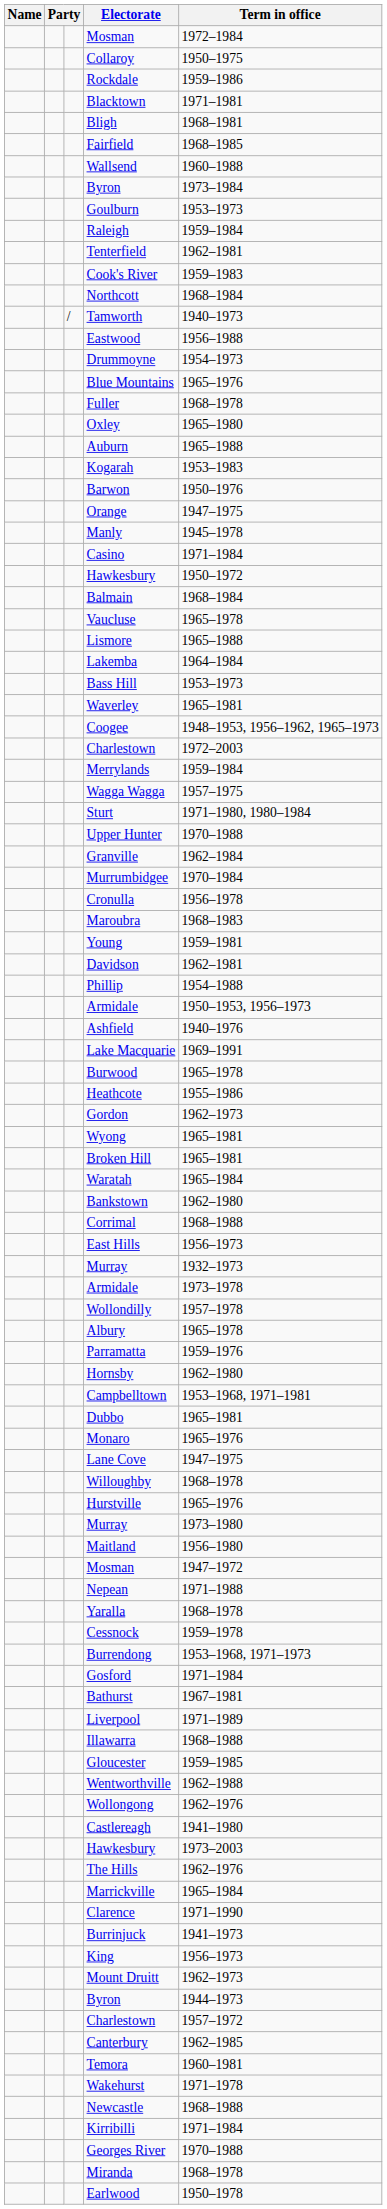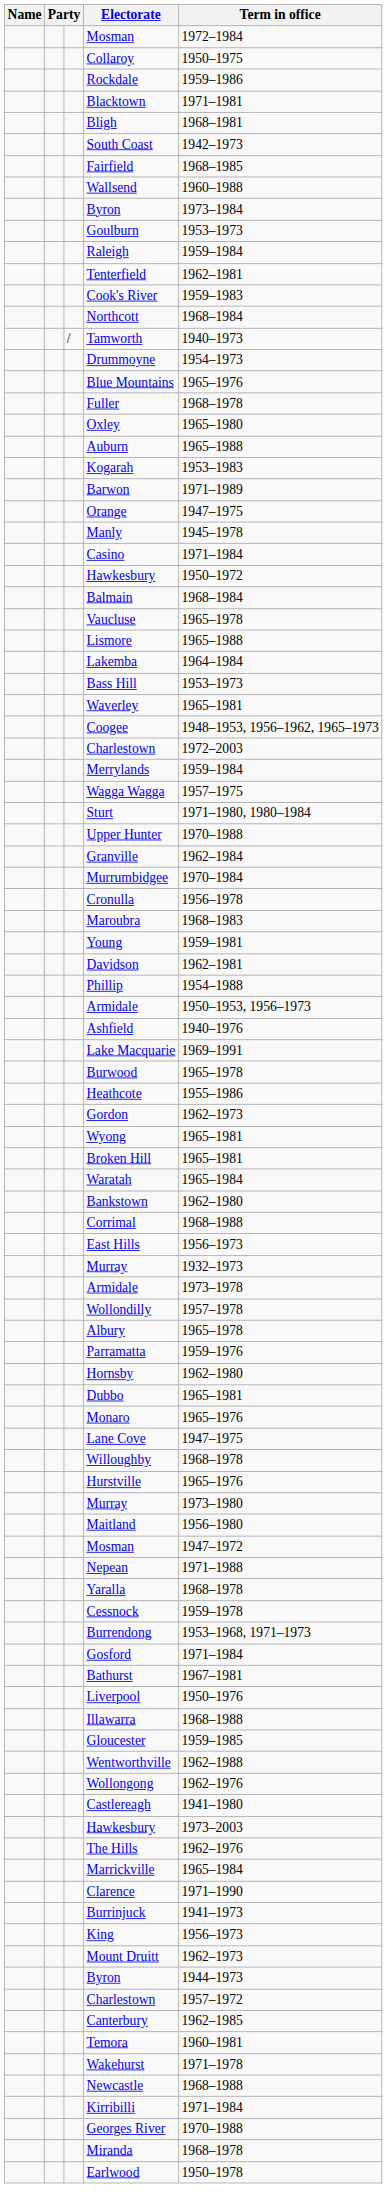 <table class="wikitable sortable">
 <tr>
 <th>Name</th>
 <th colspan=2>Party</th>
 <th><a href='#'>Electorate</a></th>
 <th>Term in office</th>
 </tr>
 <tr>
 <td></td>
 <td> </td>
 <td></td>
 <td><a href='#'>Mosman</a></td>
 <td>1972–1984</td>
 </tr>
 <tr>
 <td></td>
 <td> </td>
 <td></td>
 <td><a href='#'>Collaroy</a></td>
 <td>1950–1975</td>
 </tr>
 <tr>
 <td></td>
 <td> </td>
 <td></td>
 <td><a href='#'>Rockdale</a></td>
 <td>1959–1986</td>
 </tr>
 <tr>
 <td></td>
 <td> </td>
 <td></td>
 <td><a href='#'>Blacktown</a></td>
 <td>1971–1981</td>
 </tr>
 <tr>
 <td></td>
 <td> </td>
 <td></td>
 <td><a href='#'>Bligh</a></td>
 <td>1968–1981</td>
+</tr>
+<tr>
+<td></td>
+<td> </td>
+<td></td>
+<td><a href='#'>South Coast</a></td>
+<td>1942–1973</td>
 </tr>
 <tr>
 <td></td>
 <td> </td>
 <td></td>
 <td><a href='#'>Fairfield</a></td>
 <td>1968–1985</td>
 </tr>
 <tr>
 <td></td>
 <td> </td>
 <td></td>
 <td><a href='#'>Wallsend</a></td>
 <td>1960–1988</td>
 </tr>
 <tr>
 <td></td>
 <td> </td>
 <td></td>
 <td><a href='#'>Byron</a></td>
 <td>1973–1984</td>
 </tr>
 <tr>
 <td></td>
 <td> </td>
 <td></td>
 <td><a href='#'>Goulburn</a></td>
 <td>1953–1973</td>
 </tr>
 <tr>
 <td></td>
 <td> </td>
 <td></td>
 <td><a href='#'>Raleigh</a></td>
 <td>1959–1984</td>
 </tr>
 <tr>
 <td></td>
 <td> </td>
 <td></td>
 <td><a href='#'>Tenterfield</a></td>
 <td>1962–1981</td>
 </tr>
 <tr>
 <td></td>
 <td> </td>
 <td></td>
 <td><a href='#'>Cook's River</a></td>
 <td>1959–1983</td>
 </tr>
 <tr>
 <td></td>
 <td> </td>
 <td></td>
 <td><a href='#'>Northcott</a></td>
 <td>1968–1984</td>
 </tr>
 <tr>
 <td></td>
 <td> </td>
 <td>/</td>
 <td><a href='#'>Tamworth</a></td>
 <td>1940–1973</td>
 </tr>
 <tr>
 <td></td>
 <td> </td>
 <td></td>
-<td><a href='#'>Eastwood</a></td>
-<td>1956–1988</td>
-</tr>
-<tr>
-<td></td>
-<td> </td>
-<td></td>
 <td><a href='#'>Drummoyne</a></td>
 <td>1954–1973</td>
 </tr>
 <tr>
 <td></td>
 <td> </td>
 <td></td>
 <td><a href='#'>Blue Mountains</a></td>
 <td>1965–1976</td>
 </tr>
 <tr>
 <td></td>
 <td> </td>
 <td></td>
 <td><a href='#'>Fuller</a></td>
 <td>1968–1978</td>
 </tr>
 <tr>
 <td></td>
 <td> </td>
 <td></td>
 <td><a href='#'>Oxley</a></td>
 <td>1965–1980</td>
 </tr>
 <tr>
 <td></td>
 <td> </td>
 <td></td>
 <td><a href='#'>Auburn</a></td>
 <td>1965–1988</td>
 </tr>
 <tr>
 <td></td>
 <td> </td>
 <td></td>
 <td><a href='#'>Kogarah</a></td>
 <td>1953–1983</td>
 </tr>
 <tr>
 <td></td>
 <td> </td>
 <td></td>
 <td><a href='#'>Barwon</a></td>
-<td>1950–1976</td>
+<td>1971–1989</td>
 </tr>
 <tr>
 <td></td>
 <td> </td>
 <td></td>
 <td><a href='#'>Orange</a></td>
 <td>1947–1975</td>
 </tr>
 <tr>
 <td></td>
 <td> </td>
 <td></td>
 <td><a href='#'>Manly</a></td>
 <td>1945–1978</td>
 </tr>
 <tr>
 <td></td>
 <td> </td>
 <td></td>
 <td><a href='#'>Casino</a></td>
 <td>1971–1984</td>
 </tr>
 <tr>
 <td></td>
 <td> </td>
 <td></td>
 <td><a href='#'>Hawkesbury</a></td>
 <td>1950–1972</td>
 </tr>
 <tr>
 <td></td>
 <td> </td>
 <td></td>
 <td><a href='#'>Balmain</a></td>
 <td>1968–1984</td>
 </tr>
 <tr>
 <td></td>
 <td> </td>
 <td></td>
 <td><a href='#'>Vaucluse</a></td>
 <td>1965–1978</td>
 </tr>
 <tr>
 <td></td>
 <td> </td>
 <td></td>
 <td><a href='#'>Lismore</a></td>
 <td>1965–1988</td>
 </tr>
 <tr>
 <td></td>
 <td> </td>
 <td></td>
 <td><a href='#'>Lakemba</a></td>
 <td>1964–1984</td>
 </tr>
 <tr>
 <td></td>
 <td> </td>
 <td></td>
 <td><a href='#'>Bass Hill</a></td>
 <td>1953–1973</td>
 </tr>
 <tr>
 <td></td>
 <td> </td>
 <td></td>
 <td><a href='#'>Waverley</a></td>
 <td>1965–1981</td>
 </tr>
 <tr>
 <td></td>
 <td> </td>
 <td></td>
 <td><a href='#'>Coogee</a></td>
 <td>1948–1953, 1956–1962, 1965–1973</td>
 </tr>
 <tr>
 <td></td>
 <td> </td>
 <td></td>
 <td><a href='#'>Charlestown</a></td>
 <td>1972–2003</td>
 </tr>
 <tr>
 <td></td>
 <td> </td>
 <td></td>
 <td><a href='#'>Merrylands</a></td>
 <td>1959–1984</td>
 </tr>
 <tr>
 <td></td>
 <td> </td>
 <td></td>
 <td><a href='#'>Wagga Wagga</a></td>
 <td>1957–1975</td>
 </tr>
 <tr>
 <td></td>
 <td> </td>
 <td></td>
 <td><a href='#'>Sturt</a></td>
 <td>1971–1980, 1980–1984</td>
 </tr>
 <tr>
 <td></td>
 <td> </td>
 <td></td>
 <td><a href='#'>Upper Hunter</a></td>
 <td>1970–1988</td>
 </tr>
 <tr>
 <td></td>
 <td> </td>
 <td></td>
 <td><a href='#'>Granville</a></td>
 <td>1962–1984</td>
 </tr>
 <tr>
 <td></td>
 <td> </td>
 <td></td>
 <td><a href='#'>Murrumbidgee</a></td>
 <td>1970–1984</td>
 </tr>
 <tr>
 <td></td>
 <td> </td>
 <td></td>
 <td><a href='#'>Cronulla</a></td>
 <td>1956–1978</td>
 </tr>
 <tr>
 <td></td>
 <td> </td>
 <td></td>
 <td><a href='#'>Maroubra</a></td>
 <td>1968–1983</td>
 </tr>
 <tr>
 <td></td>
 <td> </td>
 <td></td>
 <td><a href='#'>Young</a></td>
 <td>1959–1981</td>
 </tr>
 <tr>
 <td></td>
 <td> </td>
 <td></td>
 <td><a href='#'>Davidson</a></td>
 <td>1962–1981</td>
 </tr>
 <tr>
 <td></td>
 <td> </td>
 <td></td>
 <td><a href='#'>Phillip</a></td>
 <td>1954–1988</td>
 </tr>
 <tr>
 <td></td>
 <td> </td>
 <td></td>
 <td><a href='#'>Armidale</a></td>
 <td>1950–1953, 1956–1973</td>
 </tr>
 <tr>
 <td></td>
 <td> </td>
 <td></td>
 <td><a href='#'>Ashfield</a></td>
 <td>1940–1976</td>
 </tr>
 <tr>
 <td></td>
 <td> </td>
 <td></td>
 <td><a href='#'>Lake Macquarie</a></td>
 <td>1969–1991</td>
 </tr>
 <tr>
 <td></td>
 <td> </td>
 <td></td>
 <td><a href='#'>Burwood</a></td>
 <td>1965–1978</td>
 </tr>
 <tr>
 <td></td>
 <td> </td>
 <td></td>
 <td><a href='#'>Heathcote</a></td>
 <td>1955–1986</td>
 </tr>
 <tr>
 <td></td>
 <td> </td>
 <td></td>
 <td><a href='#'>Gordon</a></td>
 <td>1962–1973</td>
 </tr>
 <tr>
 <td></td>
 <td> </td>
 <td></td>
 <td><a href='#'>Wyong</a></td>
 <td>1965–1981</td>
 </tr>
 <tr>
 <td></td>
 <td> </td>
 <td></td>
 <td><a href='#'>Broken Hill</a></td>
 <td>1965–1981</td>
 </tr>
 <tr>
 <td></td>
 <td> </td>
 <td></td>
 <td><a href='#'>Waratah</a></td>
 <td>1965–1984</td>
 </tr>
 <tr>
 <td></td>
 <td> </td>
 <td></td>
 <td><a href='#'>Bankstown</a></td>
 <td>1962–1980</td>
 </tr>
 <tr>
 <td></td>
 <td> </td>
 <td></td>
 <td><a href='#'>Corrimal</a></td>
 <td>1968–1988</td>
 </tr>
 <tr>
 <td></td>
 <td> </td>
 <td></td>
 <td><a href='#'>East Hills</a></td>
 <td>1956–1973</td>
 </tr>
 <tr>
 <td></td>
 <td> </td>
 <td></td>
 <td><a href='#'>Murray</a></td>
 <td>1932–1973</td>
 </tr>
 <tr>
 <td></td>
 <td> </td>
 <td></td>
 <td><a href='#'>Armidale</a></td>
 <td>1973–1978</td>
 </tr>
 <tr>
 <td></td>
 <td> </td>
 <td></td>
 <td><a href='#'>Wollondilly</a></td>
 <td>1957–1978</td>
 </tr>
 <tr>
 <td></td>
 <td> </td>
 <td></td>
 <td><a href='#'>Albury</a></td>
 <td>1965–1978</td>
 </tr>
 <tr>
 <td></td>
 <td> </td>
 <td></td>
 <td><a href='#'>Parramatta</a></td>
 <td>1959–1976</td>
 </tr>
 <tr>
 <td></td>
 <td> </td>
 <td></td>
 <td><a href='#'>Hornsby</a></td>
 <td>1962–1980</td>
 </tr>
 <tr>
 <td></td>
 <td> </td>
 <td></td>
-<td><a href='#'>Campbelltown</a></td>
-<td>1953–1968, 1971–1981</td>
-</tr>
-<tr>
-<td></td>
-<td> </td>
-<td></td>
 <td><a href='#'>Dubbo</a></td>
 <td>1965–1981</td>
 </tr>
 <tr>
 <td></td>
 <td> </td>
 <td></td>
 <td><a href='#'>Monaro</a></td>
 <td>1965–1976</td>
 </tr>
 <tr>
 <td></td>
 <td> </td>
 <td></td>
 <td><a href='#'>Lane Cove</a></td>
 <td>1947–1975</td>
 </tr>
 <tr>
 <td></td>
 <td> </td>
 <td></td>
 <td><a href='#'>Willoughby</a></td>
 <td>1968–1978</td>
 </tr>
 <tr>
 <td></td>
 <td> </td>
 <td></td>
 <td><a href='#'>Hurstville</a></td>
 <td>1965–1976</td>
 </tr>
 <tr>
 <td></td>
 <td> </td>
 <td></td>
 <td><a href='#'>Murray</a></td>
 <td>1973–1980</td>
 </tr>
 <tr>
 <td></td>
 <td> </td>
 <td></td>
 <td><a href='#'>Maitland</a></td>
 <td>1956–1980</td>
 </tr>
 <tr>
 <td></td>
 <td> </td>
 <td></td>
 <td><a href='#'>Mosman</a></td>
 <td>1947–1972</td>
 </tr>
 <tr>
 <td></td>
 <td> </td>
 <td></td>
 <td><a href='#'>Nepean</a></td>
 <td>1971–1988</td>
 </tr>
 <tr>
 <td></td>
 <td> </td>
 <td></td>
 <td><a href='#'>Yaralla</a></td>
 <td>1968–1978</td>
 </tr>
 <tr>
 <td></td>
 <td> </td>
 <td></td>
 <td><a href='#'>Cessnock</a></td>
 <td>1959–1978</td>
 </tr>
 <tr>
 <td></td>
 <td> </td>
 <td></td>
 <td><a href='#'>Burrendong</a></td>
 <td>1953–1968, 1971–1973</td>
 </tr>
 <tr>
 <td></td>
 <td> </td>
 <td></td>
 <td><a href='#'>Gosford</a></td>
 <td>1971–1984</td>
 </tr>
 <tr>
 <td></td>
 <td> </td>
 <td></td>
 <td><a href='#'>Bathurst</a></td>
 <td>1967–1981</td>
 </tr>
 <tr>
 <td></td>
 <td> </td>
 <td></td>
 <td><a href='#'>Liverpool</a></td>
-<td>1971–1989</td>
+<td>1950–1976</td>
 </tr>
 <tr>
 <td></td>
 <td> </td>
 <td></td>
 <td><a href='#'>Illawarra</a></td>
 <td>1968–1988</td>
 </tr>
 <tr>
 <td></td>
 <td> </td>
 <td></td>
 <td><a href='#'>Gloucester</a></td>
 <td>1959–1985</td>
 </tr>
 <tr>
 <td></td>
 <td> </td>
 <td></td>
 <td><a href='#'>Wentworthville</a></td>
 <td>1962–1988</td>
 </tr>
 <tr>
 <td></td>
 <td> </td>
 <td></td>
 <td><a href='#'>Wollongong</a></td>
 <td>1962–1976</td>
 </tr>
 <tr>
 <td></td>
 <td> </td>
 <td></td>
 <td><a href='#'>Castlereagh</a></td>
 <td>1941–1980</td>
 </tr>
 <tr>
 <td></td>
 <td> </td>
 <td></td>
 <td><a href='#'>Hawkesbury</a></td>
 <td>1973–2003</td>
 </tr>
 <tr>
 <td></td>
 <td> </td>
 <td></td>
 <td><a href='#'>The Hills</a></td>
 <td>1962–1976</td>
 </tr>
 <tr>
 <td></td>
 <td> </td>
 <td></td>
 <td><a href='#'>Marrickville</a></td>
 <td>1965–1984</td>
 </tr>
 <tr>
 <td></td>
 <td> </td>
 <td></td>
 <td><a href='#'>Clarence</a></td>
 <td>1971–1990</td>
 </tr>
 <tr>
 <td></td>
 <td> </td>
 <td></td>
 <td><a href='#'>Burrinjuck</a></td>
 <td>1941–1973</td>
 </tr>
 <tr>
 <td></td>
 <td> </td>
 <td></td>
 <td><a href='#'>King</a></td>
 <td>1956–1973</td>
 </tr>
 <tr>
 <td></td>
 <td> </td>
 <td></td>
 <td><a href='#'>Mount Druitt</a></td>
 <td>1962–1973</td>
 </tr>
 <tr>
 <td></td>
 <td> </td>
 <td></td>
 <td><a href='#'>Byron</a></td>
 <td>1944–1973</td>
 </tr>
 <tr>
 <td></td>
 <td> </td>
 <td></td>
 <td><a href='#'>Charlestown</a></td>
 <td>1957–1972</td>
 </tr>
 <tr>
 <td></td>
 <td> </td>
 <td></td>
 <td><a href='#'>Canterbury</a></td>
 <td>1962–1985</td>
 </tr>
 <tr>
 <td></td>
 <td> </td>
 <td></td>
 <td><a href='#'>Temora</a></td>
 <td>1960–1981</td>
 </tr>
 <tr>
 <td></td>
 <td> </td>
 <td></td>
 <td><a href='#'>Wakehurst</a></td>
 <td>1971–1978</td>
 </tr>
 <tr>
 <td></td>
 <td> </td>
 <td></td>
 <td><a href='#'>Newcastle</a></td>
 <td>1968–1988</td>
 </tr>
 <tr>
 <td></td>
 <td> </td>
 <td></td>
 <td><a href='#'>Kirribilli</a></td>
 <td>1971–1984</td>
 </tr>
 <tr>
 <td></td>
 <td> </td>
 <td></td>
 <td><a href='#'>Georges River</a></td>
 <td>1970–1988</td>
 </tr>
 <tr>
 <td></td>
 <td> </td>
 <td></td>
 <td><a href='#'>Miranda</a></td>
 <td>1968–1978</td>
 </tr>
 <tr>
 <td></td>
 <td> </td>
 <td></td>
 <td><a href='#'>Earlwood</a></td>
 <td>1950–1978</td>
 </tr>
 </table>
